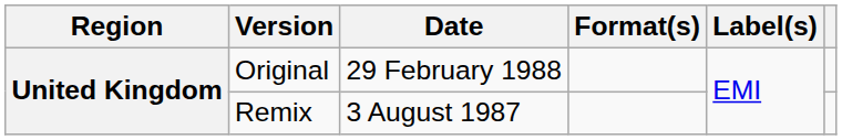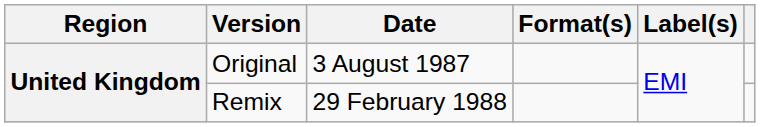 <table class="wikitable plainrowheaders">
 <tr>
 <th>Region</th>
 <th>Version</th>
 <th>Date</th>
 <th>Format(s)</th>
 <th>Label(s)</th>
 <th></th>
 </tr>
 <tr>
 <th scope="row" rowspan="2">United Kingdom</th>
 <td>Original</td>
-<td>29 February 1988</td>
+<td>3 August 1987</td>
 <td></td>
 <td rowspan="2"><a href='#'>EMI</a></td>
 <td></td>
 </tr>
 <tr>
 <td>Remix</td>
-<td>3 August 1987</td>
+<td>29 February 1988</td>
 <td></td>
 <td></td>
 </tr>
 </table>
